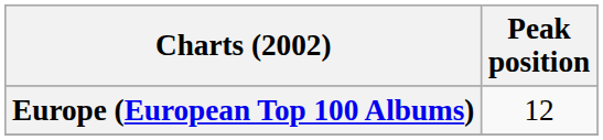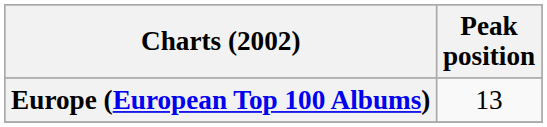 <table class="wikitable sortable plainrowheaders" style="text-align:center">
 <tr>
 <th>Charts (2002)</th>
 <th>Peak<br>position</th>
 </tr>
 <tr>
 <th scope="row">Europe (<a href='#'>European Top 100 Albums</a>)</th>
-<td>12</td>
+<td>13</td>
 </tr>
 <tr>
 </tr>
 <tr>
 </tr>
 <tr>
 </tr>
 <tr>
 </tr>
 </table>
